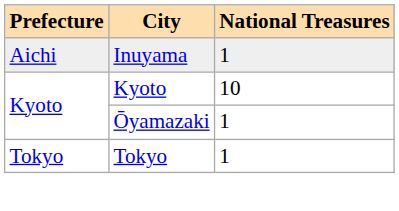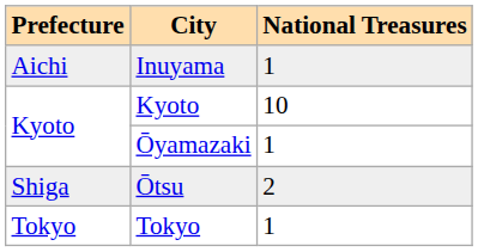 <table class="wikitable sortable" style="background:#ffffff;" style="text-align:center" align="left">
 <tr>
 <th align="left" style="background:#ffdead;">Prefecture</th>
 <th align="left" style="background:#ffdead;">City</th>
 <th align="left" style="background:#ffdead;">National Treasures</th>
 </tr>
 <tr>
 <td style="background:#efefef;"><a href='#'>Aichi</a></td>
 <td style="background:#efefef;"><a href='#'>Inuyama</a></td>
 <td style="background:#efefef;">1</td>
 </tr>
 <tr>
 <td rowspan=2 valign="center"><a href='#'>Kyoto</a></td>
 <td><a href='#'>Kyoto</a></td>
 <td>10</td>
 </tr>
 <tr>
 <td><a href='#'>Ōyamazaki</a></td>
 <td>1</td>
 </tr>
 <tr>
+<td style="background:#efefef;" valign="center"><a href='#'>Shiga</a></td>
+<td style="background:#efefef;" valign="center"><a href='#'>Ōtsu</a></td>
+<td style="background:#efefef;" valign="center">2</td>
+</tr>
+<tr>
 <td><a href='#'>Tokyo</a></td>
 <td><a href='#'>Tokyo</a></td>
 <td>1</td>
 </tr>
 </table>
